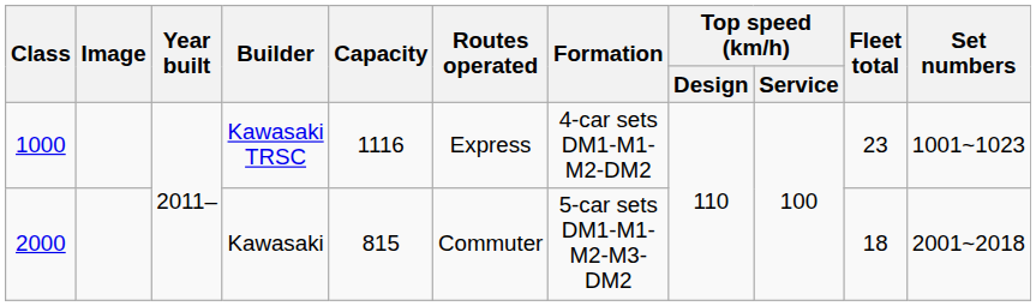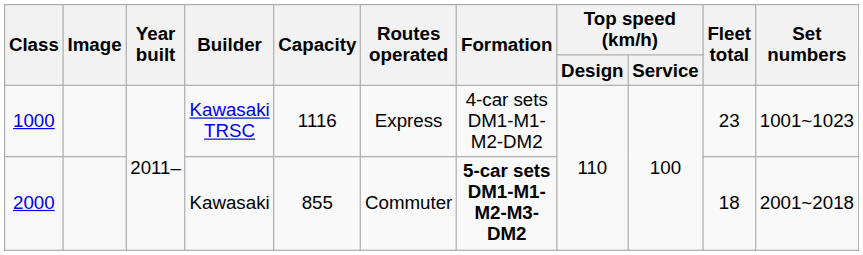 <table class="wikitable" style="text-align:center;">
 <tr>
 <th rowspan="2">Class</th>
 <th rowspan="2">Image</th>
 <th rowspan="2">Year built</th>
 <th rowspan="2">Builder</th>
 <th rowspan="2">Capacity</th>
 <th rowspan="2">Routes operated</th>
 <th rowspan="2">Formation</th>
 <th colspan="2">Top speed (km/h)</th>
 <th rowspan="2">Fleet total</th>
 <th rowspan="2">Set numbers</th>
 </tr>
 <tr>
 <th>Design</th>
 <th>Service</th>
 </tr>
 <tr>
 <td><a href='#'>1000</a></td>
 <td></td>
 <td rowspan="2">2011–</td>
 <td><a href='#'>Kawasaki</a><br><a href='#'>TRSC</a></td>
 <td>1116</td>
 <td>Express</td>
 <td>4-car sets<br>DM1-M1-M2-DM2</td>
 <td rowspan="2">110</td>
 <td rowspan="2">100</td>
 <td>23</td>
 <td>1001~1023</td>
 </tr>
 <tr>
 <td><a href='#'>2000</a></td>
 <td></td>
 <td>Kawasaki</td>
-<td>815</td>
+<td>855</td>
 <td>Commuter</td>
-<td>5-car sets<br>DM1-M1-M2-M3-DM2</td>
+<td><strong>5-car sets<br>DM1-M1-M2-M3-DM2</strong></td>
 <td>18</td>
 <td>2001~2018</td>
 </tr>
 </table>
